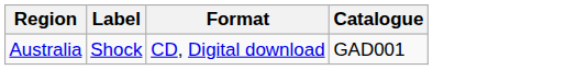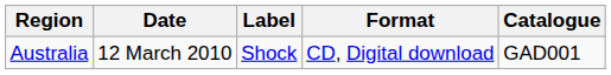 <table class="wikitable">
 <tr>
 <th>Region</th>
+<th>Date</th>
 <th>Label</th>
 <th>Format</th>
 <th>Catalogue</th>
 </tr>
 <tr>
 <td><a href='#'>Australia</a></td>
+<td>12 March 2010</td>
 <td><a href='#'>Shock</a></td>
 <td><a href='#'>CD</a>, <a href='#'>Digital download</a></td>
 <td>GAD001</td>
 </tr>
 </table>
